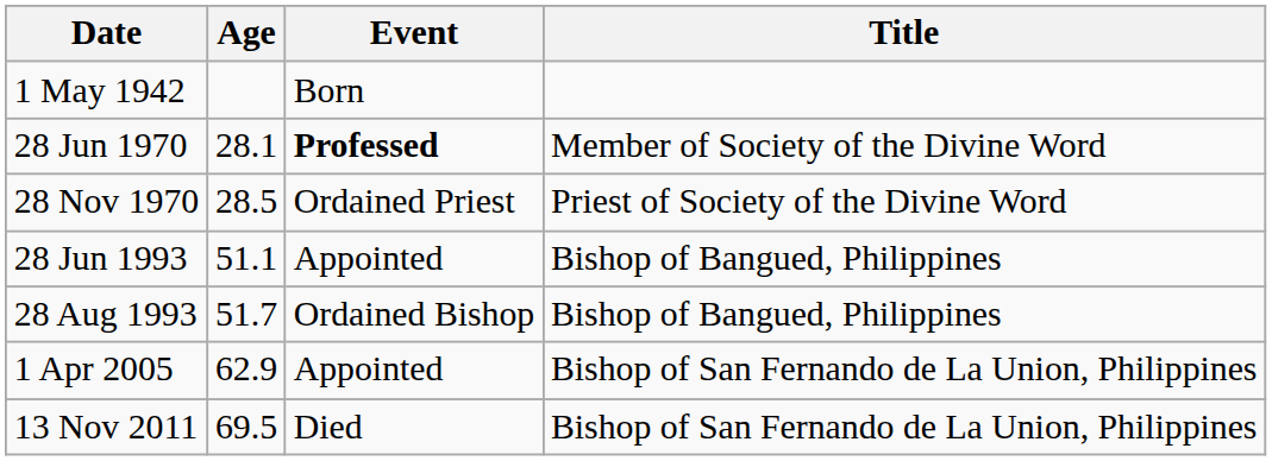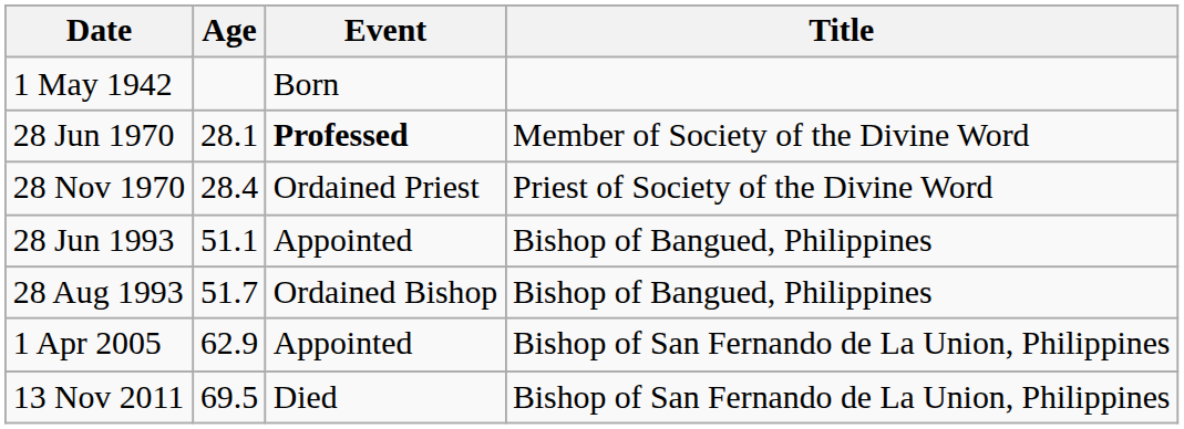 <table class="wikitable">
 <tr>
 <th>Date</th>
 <th>Age</th>
 <th>Event</th>
 <th>Title</th>
 </tr>
 <tr>
 <td>1 May 1942</td>
 <td></td>
 <td>Born</td>
 </tr>
 <tr>
 <td>28 Jun 1970</td>
 <td>28.1</td>
 <td><strong>Professed</strong></td>
 <td>Member of Society of the Divine Word</td>
 </tr>
 <tr>
 <td>28 Nov 1970</td>
-<td>28.5</td>
+<td>28.4</td>
 <td>Ordained Priest</td>
 <td>Priest of Society of the Divine Word</td>
 </tr>
 <tr>
 <td>28 Jun 1993</td>
 <td>51.1</td>
 <td>Appointed</td>
 <td>Bishop of Bangued, Philippines</td>
 </tr>
 <tr>
 <td>28 Aug 1993</td>
 <td>51.7</td>
 <td>Ordained Bishop</td>
 <td>Bishop of Bangued, Philippines</td>
 </tr>
 <tr>
 <td>1 Apr 2005</td>
 <td>62.9</td>
 <td>Appointed</td>
 <td>Bishop of San Fernando de La Union, Philippines</td>
 </tr>
 <tr>
 <td>13 Nov 2011</td>
 <td>69.5</td>
 <td>Died</td>
 <td>Bishop of San Fernando de La Union, Philippines</td>
 </tr>
 </table>
